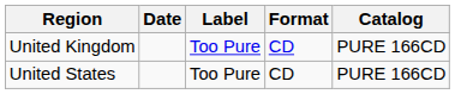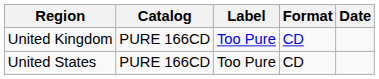 <table class="wikitable">
 <tr>
 <th>Region</th>
-<th>Date</th>
+<th>Catalog</th>
 <th>Label</th>
 <th>Format</th>
-<th>Catalog</th>
+<th>Date</th>
 </tr>
 <tr>
 <td>United Kingdom</td>
-<td></td>
+<td>PURE 166CD</td>
 <td><a href='#'>Too Pure</a></td>
 <td><a href='#'>CD</a></td>
-<td>PURE 166CD</td>
+<td></td>
 </tr>
 <tr>
 <td>United States</td>
-<td></td>
+<td>PURE 166CD</td>
 <td>Too Pure</td>
 <td>CD</td>
-<td>PURE 166CD</td>
+<td></td>
 </tr>
 </table>
